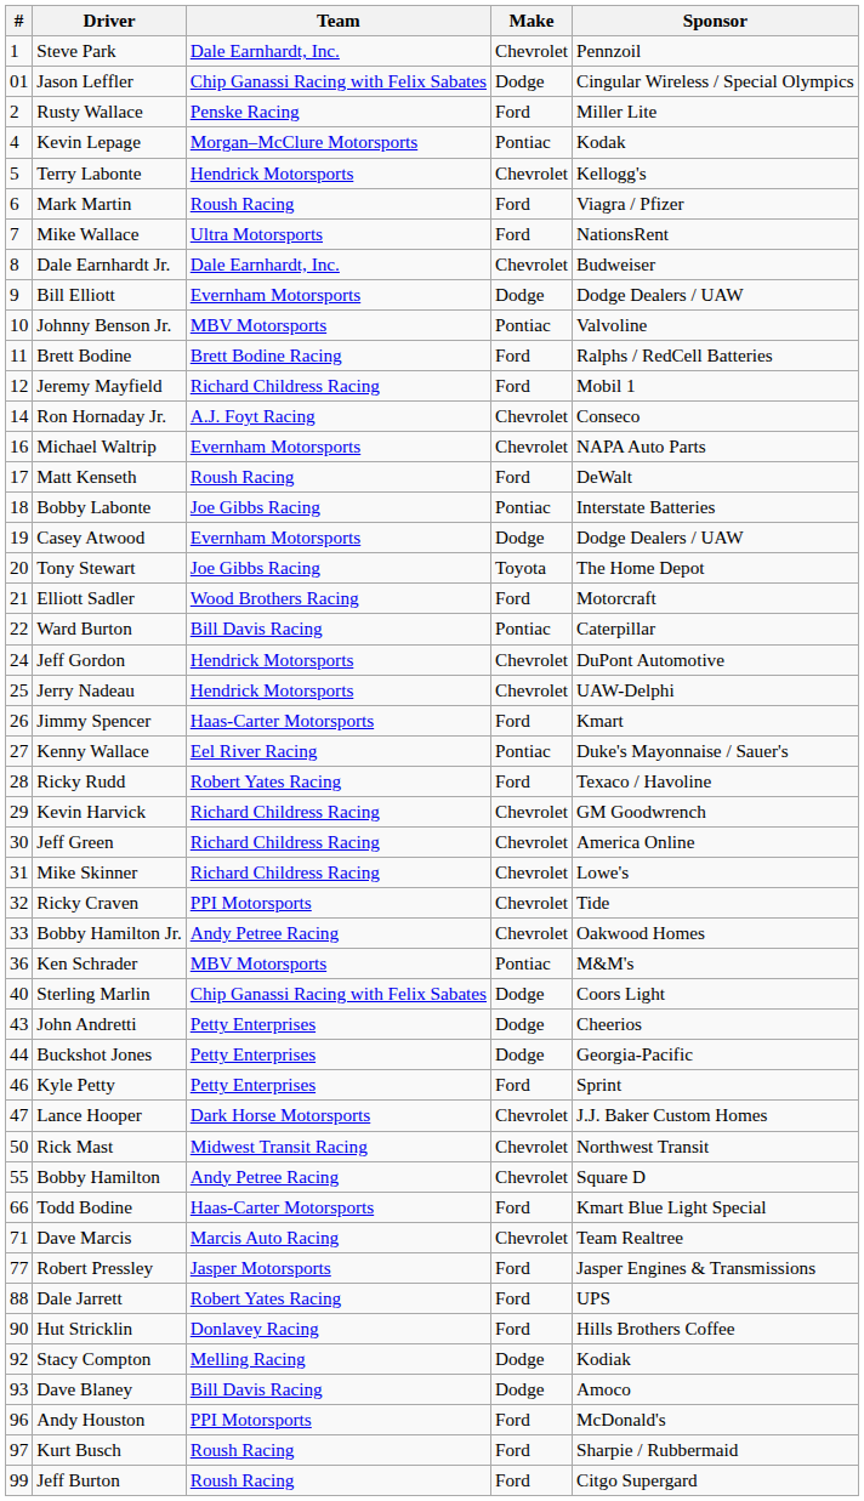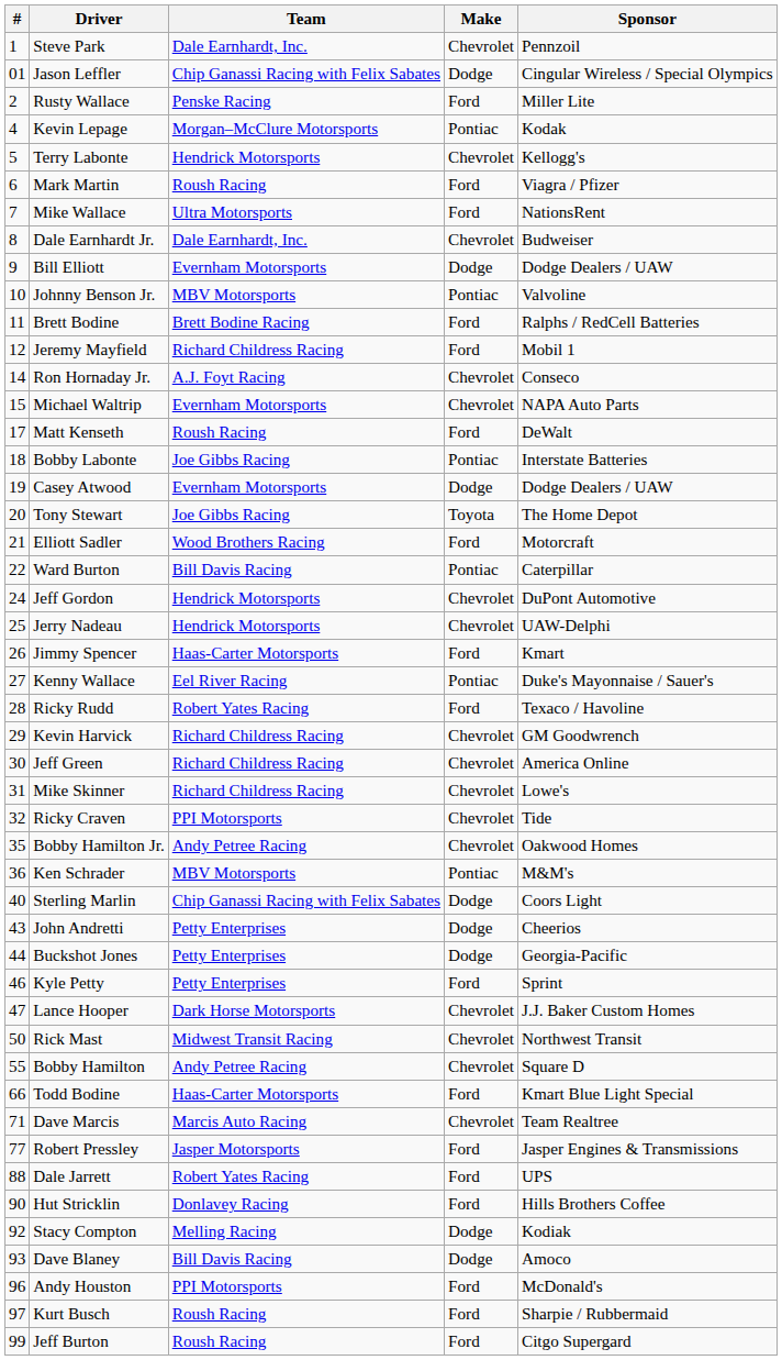 <table class="sortable wikitable" style="font-size:95%">
 <tr>
 <th>#</th>
 <th>Driver</th>
 <th>Team</th>
 <th>Make</th>
 <th>Sponsor</th>
 </tr>
 <tr>
 <td>1</td>
 <td>Steve Park</td>
 <td><a href='#'>Dale Earnhardt, Inc.</a></td>
 <td>Chevrolet</td>
 <td>Pennzoil</td>
 </tr>
 <tr>
 <td>01</td>
 <td>Jason Leffler</td>
 <td><a href='#'>Chip Ganassi Racing with Felix Sabates</a></td>
 <td>Dodge</td>
 <td>Cingular Wireless / Special Olympics</td>
 </tr>
 <tr>
 <td>2</td>
 <td>Rusty Wallace</td>
 <td><a href='#'>Penske Racing</a></td>
 <td>Ford</td>
 <td>Miller Lite</td>
 </tr>
 <tr>
 <td>4</td>
 <td>Kevin Lepage</td>
 <td><a href='#'>Morgan–McClure Motorsports</a></td>
 <td>Pontiac</td>
 <td>Kodak</td>
 </tr>
 <tr>
 <td>5</td>
 <td>Terry Labonte</td>
 <td><a href='#'>Hendrick Motorsports</a></td>
 <td>Chevrolet</td>
 <td>Kellogg's</td>
 </tr>
 <tr>
 <td>6</td>
 <td>Mark Martin</td>
 <td><a href='#'>Roush Racing</a></td>
 <td>Ford</td>
 <td>Viagra / Pfizer</td>
 </tr>
 <tr>
 <td>7</td>
 <td>Mike Wallace</td>
 <td><a href='#'>Ultra Motorsports</a></td>
 <td>Ford</td>
 <td>NationsRent</td>
 </tr>
 <tr>
 <td>8</td>
 <td>Dale Earnhardt Jr.</td>
 <td><a href='#'>Dale Earnhardt, Inc.</a></td>
 <td>Chevrolet</td>
 <td>Budweiser</td>
 </tr>
 <tr>
 <td>9</td>
 <td>Bill Elliott</td>
 <td><a href='#'>Evernham Motorsports</a></td>
 <td>Dodge</td>
 <td>Dodge Dealers / UAW</td>
 </tr>
 <tr>
 <td>10</td>
 <td>Johnny Benson Jr.</td>
 <td><a href='#'>MBV Motorsports</a></td>
 <td>Pontiac</td>
 <td>Valvoline</td>
 </tr>
 <tr>
 <td>11</td>
 <td>Brett Bodine</td>
 <td><a href='#'>Brett Bodine Racing</a></td>
 <td>Ford</td>
 <td>Ralphs / RedCell Batteries</td>
 </tr>
 <tr>
 <td>12</td>
 <td>Jeremy Mayfield</td>
 <td><a href='#'>Richard Childress Racing</a></td>
 <td>Ford</td>
 <td>Mobil 1</td>
 </tr>
 <tr>
 <td>14</td>
 <td>Ron Hornaday Jr.</td>
 <td><a href='#'>A.J. Foyt Racing</a></td>
 <td>Chevrolet</td>
 <td>Conseco</td>
 </tr>
 <tr>
-<td>16</td>
+<td>15</td>
 <td>Michael Waltrip</td>
 <td><a href='#'>Evernham Motorsports</a></td>
 <td>Chevrolet</td>
 <td>NAPA Auto Parts</td>
 </tr>
 <tr>
 <td>17</td>
 <td>Matt Kenseth</td>
 <td><a href='#'>Roush Racing</a></td>
 <td>Ford</td>
 <td>DeWalt</td>
 </tr>
 <tr>
 <td>18</td>
 <td>Bobby Labonte</td>
 <td><a href='#'>Joe Gibbs Racing</a></td>
 <td>Pontiac</td>
 <td>Interstate Batteries</td>
 </tr>
 <tr>
 <td>19</td>
 <td>Casey Atwood</td>
 <td><a href='#'>Evernham Motorsports</a></td>
 <td>Dodge</td>
 <td>Dodge Dealers / UAW</td>
 </tr>
 <tr>
 <td>20</td>
 <td>Tony Stewart</td>
 <td><a href='#'>Joe Gibbs Racing</a></td>
 <td>Toyota</td>
 <td>The Home Depot</td>
 </tr>
 <tr>
 <td>21</td>
 <td>Elliott Sadler</td>
 <td><a href='#'>Wood Brothers Racing</a></td>
 <td>Ford</td>
 <td>Motorcraft</td>
 </tr>
 <tr>
 <td>22</td>
 <td>Ward Burton</td>
 <td><a href='#'>Bill Davis Racing</a></td>
 <td>Pontiac</td>
 <td>Caterpillar</td>
 </tr>
 <tr>
 <td>24</td>
 <td>Jeff Gordon</td>
 <td><a href='#'>Hendrick Motorsports</a></td>
 <td>Chevrolet</td>
 <td>DuPont Automotive</td>
 </tr>
 <tr>
 <td>25</td>
 <td>Jerry Nadeau</td>
 <td><a href='#'>Hendrick Motorsports</a></td>
 <td>Chevrolet</td>
 <td>UAW-Delphi</td>
 </tr>
 <tr>
 <td>26</td>
 <td>Jimmy Spencer</td>
 <td><a href='#'>Haas-Carter Motorsports</a></td>
 <td>Ford</td>
 <td>Kmart</td>
 </tr>
 <tr>
 <td>27</td>
 <td>Kenny Wallace</td>
 <td><a href='#'>Eel River Racing</a></td>
 <td>Pontiac</td>
 <td>Duke's Mayonnaise / Sauer's</td>
 </tr>
 <tr>
 <td>28</td>
 <td>Ricky Rudd</td>
 <td><a href='#'>Robert Yates Racing</a></td>
 <td>Ford</td>
 <td>Texaco / Havoline</td>
 </tr>
 <tr>
 <td>29</td>
 <td>Kevin Harvick</td>
 <td><a href='#'>Richard Childress Racing</a></td>
 <td>Chevrolet</td>
 <td>GM Goodwrench</td>
 </tr>
 <tr>
 <td>30</td>
 <td>Jeff Green</td>
 <td><a href='#'>Richard Childress Racing</a></td>
 <td>Chevrolet</td>
 <td>America Online</td>
 </tr>
 <tr>
 <td>31</td>
 <td>Mike Skinner</td>
 <td><a href='#'>Richard Childress Racing</a></td>
 <td>Chevrolet</td>
 <td>Lowe's</td>
 </tr>
 <tr>
 <td>32</td>
 <td>Ricky Craven</td>
 <td><a href='#'>PPI Motorsports</a></td>
 <td>Chevrolet</td>
 <td>Tide</td>
 </tr>
 <tr>
-<td>33</td>
+<td>35</td>
 <td>Bobby Hamilton Jr.</td>
 <td><a href='#'>Andy Petree Racing</a></td>
 <td>Chevrolet</td>
 <td>Oakwood Homes</td>
 </tr>
 <tr>
 <td>36</td>
 <td>Ken Schrader</td>
 <td><a href='#'>MBV Motorsports</a></td>
 <td>Pontiac</td>
 <td>M&M's</td>
 </tr>
 <tr>
 <td>40</td>
 <td>Sterling Marlin</td>
 <td><a href='#'>Chip Ganassi Racing with Felix Sabates</a></td>
 <td>Dodge</td>
 <td>Coors Light</td>
 </tr>
 <tr>
 <td>43</td>
 <td>John Andretti</td>
 <td><a href='#'>Petty Enterprises</a></td>
 <td>Dodge</td>
 <td>Cheerios</td>
 </tr>
 <tr>
 <td>44</td>
 <td>Buckshot Jones</td>
 <td><a href='#'>Petty Enterprises</a></td>
 <td>Dodge</td>
 <td>Georgia-Pacific</td>
 </tr>
 <tr>
 <td>46</td>
 <td>Kyle Petty</td>
 <td><a href='#'>Petty Enterprises</a></td>
 <td>Ford</td>
 <td>Sprint</td>
 </tr>
 <tr>
 <td>47</td>
 <td>Lance Hooper</td>
 <td><a href='#'>Dark Horse Motorsports</a></td>
 <td>Chevrolet</td>
 <td>J.J. Baker Custom Homes</td>
 </tr>
 <tr>
 <td>50</td>
 <td>Rick Mast</td>
 <td><a href='#'>Midwest Transit Racing</a></td>
 <td>Chevrolet</td>
 <td>Northwest Transit</td>
 </tr>
 <tr>
 <td>55</td>
 <td>Bobby Hamilton</td>
 <td><a href='#'>Andy Petree Racing</a></td>
 <td>Chevrolet</td>
 <td>Square D</td>
 </tr>
 <tr>
 <td>66</td>
 <td>Todd Bodine</td>
 <td><a href='#'>Haas-Carter Motorsports</a></td>
 <td>Ford</td>
 <td>Kmart Blue Light Special</td>
 </tr>
 <tr>
 <td>71</td>
 <td>Dave Marcis</td>
 <td><a href='#'>Marcis Auto Racing</a></td>
 <td>Chevrolet</td>
 <td>Team Realtree</td>
 </tr>
 <tr>
 <td>77</td>
 <td>Robert Pressley</td>
 <td><a href='#'>Jasper Motorsports</a></td>
 <td>Ford</td>
 <td>Jasper Engines & Transmissions</td>
 </tr>
 <tr>
 <td>88</td>
 <td>Dale Jarrett</td>
 <td><a href='#'>Robert Yates Racing</a></td>
 <td>Ford</td>
 <td>UPS</td>
 </tr>
 <tr>
 <td>90</td>
 <td>Hut Stricklin</td>
 <td><a href='#'>Donlavey Racing</a></td>
 <td>Ford</td>
 <td>Hills Brothers Coffee</td>
 </tr>
 <tr>
 <td>92</td>
 <td>Stacy Compton</td>
 <td><a href='#'>Melling Racing</a></td>
 <td>Dodge</td>
 <td>Kodiak</td>
 </tr>
 <tr>
 <td>93</td>
 <td>Dave Blaney</td>
 <td><a href='#'>Bill Davis Racing</a></td>
 <td>Dodge</td>
 <td>Amoco</td>
 </tr>
 <tr>
 <td>96</td>
 <td>Andy Houston</td>
 <td><a href='#'>PPI Motorsports</a></td>
 <td>Ford</td>
 <td>McDonald's</td>
 </tr>
 <tr>
 <td>97</td>
 <td>Kurt Busch</td>
 <td><a href='#'>Roush Racing</a></td>
 <td>Ford</td>
 <td>Sharpie / Rubbermaid</td>
 </tr>
 <tr>
 <td>99</td>
 <td>Jeff Burton</td>
 <td><a href='#'>Roush Racing</a></td>
 <td>Ford</td>
 <td>Citgo Supergard</td>
 </tr>
 </table>
